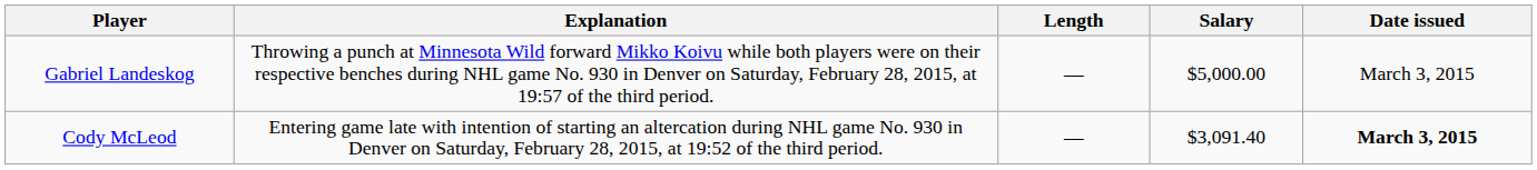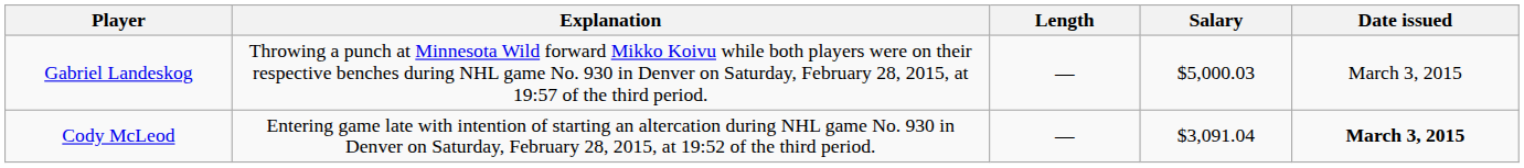 <table class="wikitable" style="text-align:center;">
 <tr>
 <th style="width:15%;">Player</th>
 <th style="width:50%;">Explanation</th>
 <th style="width:10%;">Length</th>
 <th style="width:10%;">Salary</th>
 <th style="width:15%;">Date issued</th>
 </tr>
 <tr>
 <td><a href='#'>Gabriel Landeskog</a></td>
 <td>Throwing a punch at <a href='#'>Minnesota Wild</a> forward <a href='#'>Mikko Koivu</a> while both players were on their respective benches during NHL game No. 930 in Denver on Saturday, February 28, 2015, at 19:57 of the third period.</td>
 <td>—</td>
-<td>$5,000.00</td>
+<td>$5,000.03</td>
 <td>March 3, 2015</td>
 </tr>
 <tr>
 <td><a href='#'>Cody McLeod</a></td>
 <td>Entering game late with intention of starting an altercation during NHL game No. 930 in Denver on Saturday, February 28, 2015, at 19:52 of the third period.</td>
 <td>—</td>
-<td>$3,091.40</td>
+<td>$3,091.04</td>
 <td><strong>March 3, 2015</strong></td>
 </tr>
 </table>
